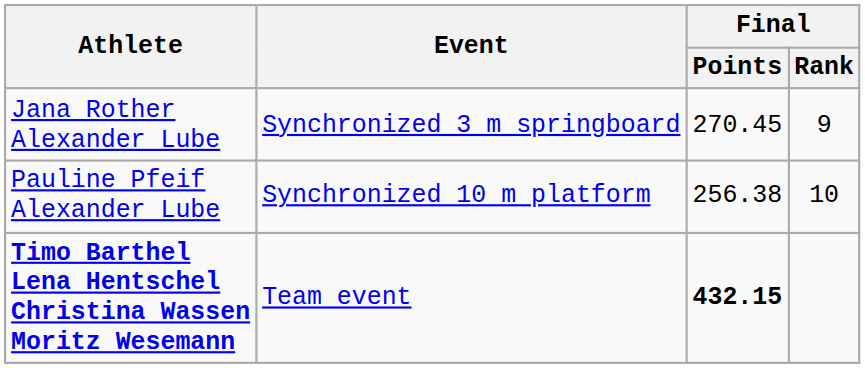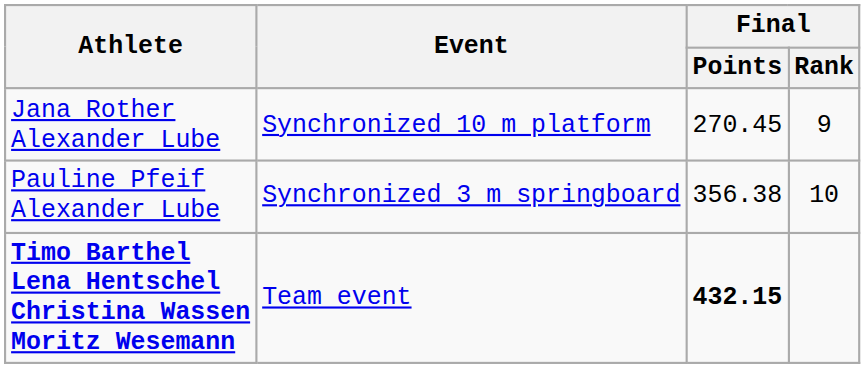 <table class="wikitable" style="font-size:90%">
 <tr>
 <th rowspan="2">Athlete</th>
 <th rowspan="2">Event</th>
 <th colspan="2">Final</th>
 </tr>
 <tr>
 <th>Points</th>
 <th>Rank</th>
 </tr>
 <tr align=center>
 <td align=left><a href='#'>Jana Rother</a><br><a href='#'>Alexander Lube</a></td>
-<td align=left><a href='#'>Synchronized 3 m springboard</a></td>
+<td align=left><a href='#'>Synchronized 10 m platform</a></td>
 <td>270.45</td>
 <td>9</td>
 </tr>
 <tr align=center>
 <td align=left><a href='#'>Pauline Pfeif</a><br><a href='#'>Alexander Lube</a></td>
-<td align=left><a href='#'>Synchronized 10 m platform</a></td>
-<td>256.38</td>
+<td align=left><a href='#'>Synchronized 3 m springboard</a></td>
+<td>356.38</td>
 <td>10</td>
 </tr>
 <tr align=center>
 <td align=left><strong><a href='#'>Timo Barthel</a><br><a href='#'>Lena Hentschel</a><br><a href='#'>Christina Wassen</a><br><a href='#'>Moritz Wesemann</a></strong></td>
 <td align=left><a href='#'>Team event</a></td>
 <td><strong>432.15</strong></td>
 <td></td>
 </tr>
 </table>
